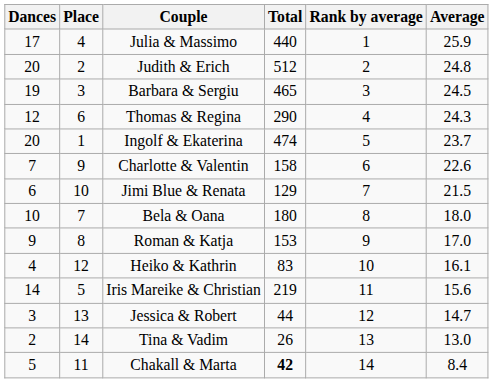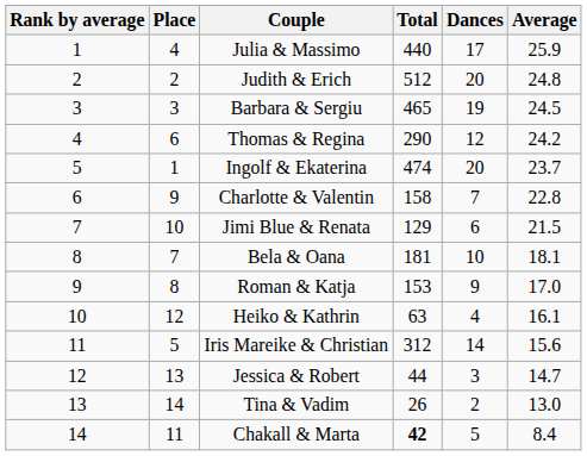 <table class="wikitable sortable" style="margin:auto; text-align:center; white-space:nowrap">
 <tr>
-<th>Dances</th>
+<th>Rank by average</th>
 <th>Place</th>
 <th>Couple</th>
 <th>Total</th>
-<th>Rank by average</th>
+<th>Dances</th>
 <th>Average</th>
 </tr>
 <tr>
-<td>17</td>
+<td>1</td>
 <td>4</td>
 <td>Julia & Massimo</td>
 <td>440</td>
-<td>1</td>
+<td>17</td>
 <td>25.9</td>
 </tr>
 <tr>
-<td>20</td>
+<td>2</td>
 <td>2</td>
 <td>Judith & Erich</td>
 <td>512</td>
-<td>2</td>
+<td>20</td>
 <td>24.8</td>
 </tr>
 <tr>
-<td>19</td>
+<td>3</td>
 <td>3</td>
 <td>Barbara & Sergiu</td>
 <td>465</td>
-<td>3</td>
+<td>19</td>
 <td>24.5</td>
 </tr>
 <tr>
-<td>12</td>
+<td>4</td>
 <td>6</td>
 <td>Thomas & Regina</td>
 <td>290</td>
-<td>4</td>
-<td>24.3</td>
+<td>12</td>
+<td>24.2</td>
 </tr>
 <tr>
-<td>20</td>
+<td>5</td>
 <td>1</td>
 <td>Ingolf & Ekaterina</td>
 <td>474</td>
-<td>5</td>
+<td>20</td>
 <td>23.7</td>
 </tr>
 <tr>
-<td>7</td>
+<td>6</td>
 <td>9</td>
 <td>Charlotte & Valentin</td>
 <td>158</td>
-<td>6</td>
-<td>22.6</td>
+<td>7</td>
+<td>22.8</td>
 </tr>
 <tr>
-<td>6</td>
+<td>7</td>
 <td>10</td>
 <td>Jimi Blue & Renata</td>
 <td>129</td>
-<td>7</td>
+<td>6</td>
 <td>21.5</td>
 </tr>
 <tr>
-<td>10</td>
+<td>8</td>
 <td>7</td>
 <td>Bela & Oana</td>
-<td>180</td>
-<td>8</td>
-<td>18.0</td>
+<td>181</td>
+<td>10</td>
+<td>18.1</td>
 </tr>
 <tr>
 <td>9</td>
 <td>8</td>
 <td>Roman & Katja</td>
 <td>153</td>
 <td>9</td>
 <td>17.0</td>
 </tr>
 <tr>
-<td>4</td>
+<td>10</td>
 <td>12</td>
 <td>Heiko & Kathrin</td>
-<td>83</td>
-<td>10</td>
+<td>63</td>
+<td>4</td>
 <td>16.1</td>
 </tr>
 <tr>
-<td>14</td>
+<td>11</td>
 <td>5</td>
 <td>Iris Mareike & Christian</td>
-<td>219</td>
-<td>11</td>
+<td>312</td>
+<td>14</td>
 <td>15.6</td>
 </tr>
 <tr>
-<td>3</td>
+<td>12</td>
 <td>13</td>
 <td>Jessica & Robert</td>
 <td>44</td>
-<td>12</td>
+<td>3</td>
 <td>14.7</td>
 </tr>
 <tr>
-<td>2</td>
+<td>13</td>
 <td>14</td>
 <td>Tina & Vadim</td>
 <td>26</td>
-<td>13</td>
+<td>2</td>
 <td>13.0</td>
 </tr>
 <tr>
-<td>5</td>
+<td>14</td>
 <td>11</td>
 <td>Chakall & Marta</td>
 <td><strong>42</strong></td>
-<td>14</td>
+<td>5</td>
 <td>8.4</td>
 </tr>
 </table>
